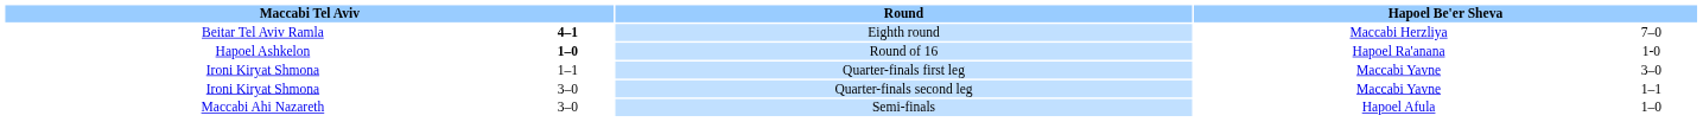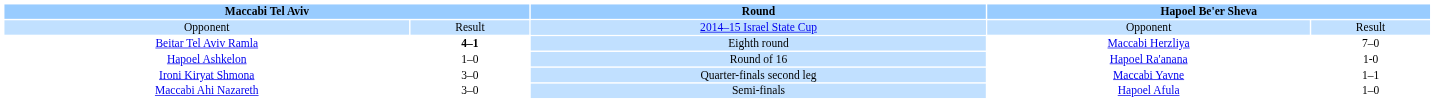 <table width="100%" style="text-align:center">
 <tr valign=top bgcolor=#99ccff>
 <th colspan=2 style="width:1*">Maccabi Tel Aviv</th>
 <th>Round</th>
 <th colspan=2 style="width:1*">Hapoel Be'er Sheva</th>
+</tr>
+<tr valign=top bgcolor=#c1e0ff>
+<td>Opponent</td>
+<td>Result</td>
+<td bgcolor=#c1e0ff><a href='#'>2014–15 Israel State Cup</a></td>
+<td>Opponent</td>
+<td>Result</td>
 </tr>
 <tr>
 <td><a href='#'>Beitar Tel Aviv Ramla</a></td>
 <td><strong>4–1</strong></td>
 <td bgcolor=#c1e0ff>Eighth round</td>
 <td><a href='#'>Maccabi Herzliya</a></td>
 <td>7–0</td>
 </tr>
 <tr>
 <td><a href='#'>Hapoel Ashkelon</a></td>
-<td><strong>1–0</strong></td>
+<td>1–0</td>
 <td bgcolor=#c1e0ff>Round of 16</td>
 <td><a href='#'>Hapoel Ra'anana</a></td>
 <td>1-0</td>
-</tr>
-<tr>
-<td><a href='#'>Ironi Kiryat Shmona</a></td>
-<td>1–1</td>
-<td bgcolor=#c1e0ff>Quarter-finals first leg</td>
-<td><a href='#'>Maccabi Yavne</a></td>
-<td>3–0</td>
 </tr>
 <tr>
 <td><a href='#'>Ironi Kiryat Shmona</a></td>
 <td>3–0</td>
 <td bgcolor=#c1e0ff>Quarter-finals second leg</td>
 <td><a href='#'>Maccabi Yavne</a></td>
 <td>1–1</td>
 </tr>
 <tr>
 <td><a href='#'>Maccabi Ahi Nazareth</a></td>
 <td>3–0</td>
 <td bgcolor=#c1e0ff>Semi-finals</td>
 <td><a href='#'>Hapoel Afula</a></td>
 <td>1–0</td>
 </tr>
 <tr>
 </tr>
 </table>
